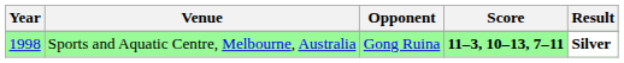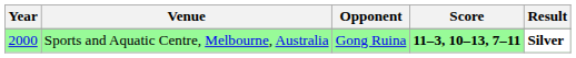 <table class="sortable wikitable" style="font-size: 90%;">
 <tr>
 <th>Year</th>
 <th>Venue</th>
 <th>Opponent</th>
 <th>Score</th>
 <th>Result</th>
 </tr>
 <tr>
 </tr>
 <tr style="background:#98FB98">
-<td align="center"><a href='#'>1998</a></td>
+<td align="center"><a href='#'>2000</a></td>
 <td align="left">Sports and Aquatic Centre, <a href='#'>Melbourne</a>, <a href='#'>Australia</a></td>
 <td align="left"> <a href='#'>Gong Ruina</a></td>
 <td align="left"><strong>11–3, 10–13, 7–11</strong></td>
 <td style="text-align:left; background:white"> <strong>Silver</strong></td>
 </tr>
 </table>
